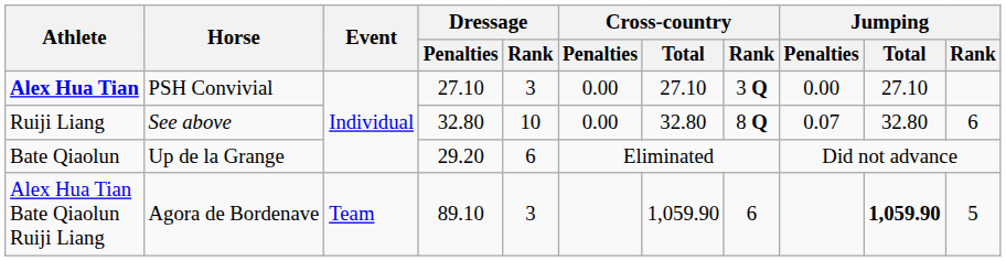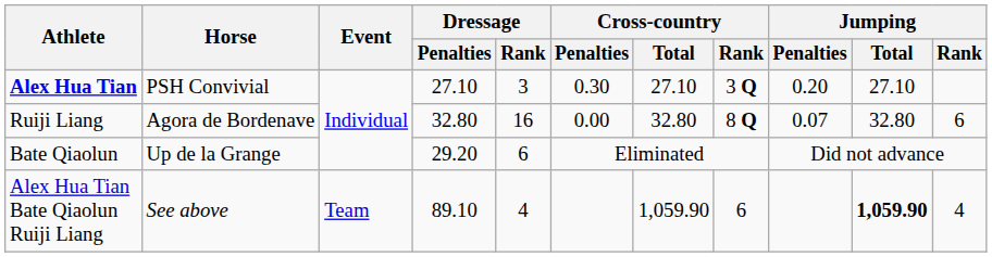 <table class=wikitable style=font-size:90%;text-align:center>
 <tr>
 <th rowspan=2>Athlete</th>
 <th rowspan=2>Horse</th>
 <th rowspan=2>Event</th>
 <th colspan=2>Dressage</th>
 <th colspan=3>Cross-country</th>
 <th colspan=3>Jumping</th>
 </tr>
 <tr style="font-size:95%">
 <th>Penalties</th>
 <th>Rank</th>
 <th>Penalties</th>
 <th>Total</th>
 <th>Rank</th>
 <th>Penalties</th>
 <th>Total</th>
 <th>Rank</th>
 </tr>
 <tr>
 <td align=left><strong><a href='#'>Alex Hua Tian</a></strong></td>
 <td align=left>PSH Convivial</td>
 <td align=left rowspan=3><a href='#'>Individual</a></td>
 <td>27.10</td>
 <td>3</td>
-<td>0.00</td>
+<td>0.30</td>
 <td>27.10</td>
 <td>3 <strong>Q</strong></td>
-<td>0.00</td>
+<td>0.20</td>
 <td>27.10</td>
 <td></td>
 </tr>
 <tr>
 <td align=left>Ruiji Liang</td>
-<td align=left><em>See above</em></td>
+<td align=left>Agora de Bordenave</td>
 <td>32.80</td>
-<td>10</td>
+<td>16</td>
 <td>0.00</td>
 <td>32.80</td>
 <td>8 <strong>Q</strong></td>
 <td>0.07</td>
 <td>32.80</td>
 <td>6</td>
 </tr>
 <tr>
 <td align=left>Bate Qiaolun</td>
 <td align=left>Up de la Grange</td>
 <td>29.20</td>
 <td>6</td>
 <td colspan=3>Eliminated</td>
 <td colspan=3>Did not advance</td>
 </tr>
 <tr>
 <td align=left><a href='#'>Alex Hua Tian</a><br>Bate Qiaolun<br>Ruiji Liang</td>
-<td align=left>Agora de Bordenave</td>
+<td align=left><em>See above</em></td>
 <td align=left><a href='#'>Team</a></td>
 <td>89.10</td>
-<td>3</td>
+<td>4</td>
 <td></td>
 <td>1,059.90</td>
 <td>6</td>
 <td></td>
 <td><strong>1,059.90</strong></td>
-<td>5</td>
+<td>4</td>
 </tr>
 </table>
